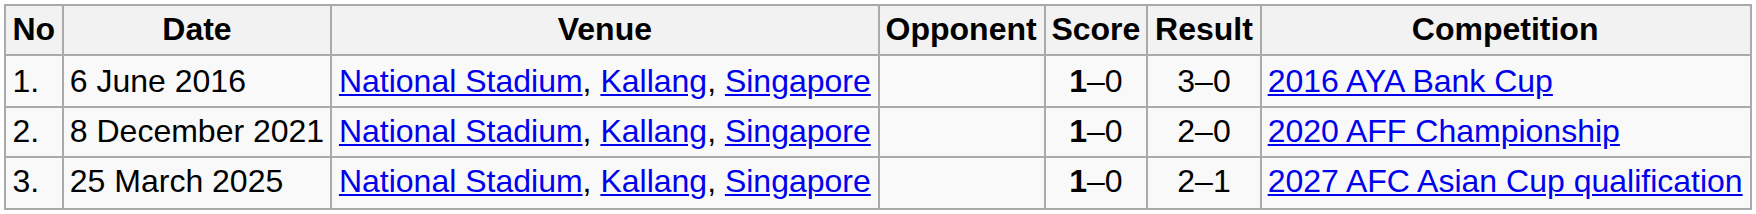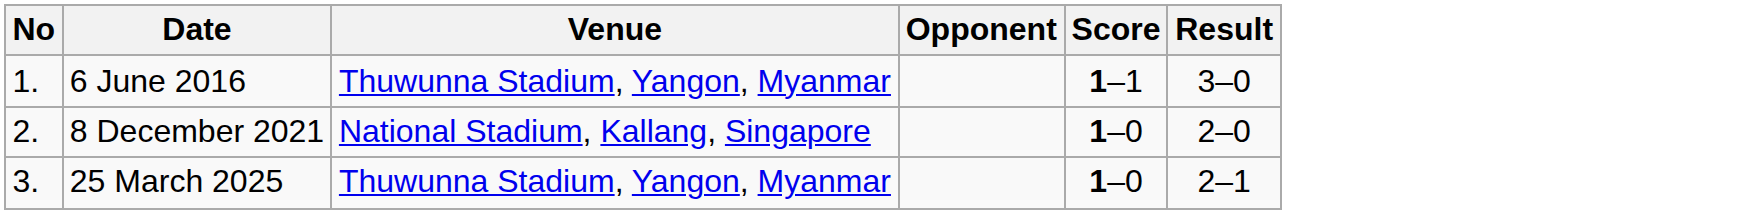 <table class="wikitable" style="font-size:100%;">
 <tr>
 <th>No</th>
 <th>Date</th>
 <th>Venue</th>
 <th>Opponent</th>
 <th>Score</th>
 <th>Result</th>
-<th>Competition</th>
 </tr>
 <tr>
 <td>1.</td>
 <td>6 June 2016</td>
-<td><a href='#'>National Stadium</a>, <a href='#'>Kallang</a>, <a href='#'>Singapore</a></td>
+<td><a href='#'>Thuwunna Stadium</a>, <a href='#'>Yangon</a>, <a href='#'>Myanmar</a></td>
 <td></td>
-<td align=center><strong>1</strong>–0</td>
+<td align=center><strong>1</strong>–1</td>
 <td align=center>3–0</td>
-<td><a href='#'>2016 AYA Bank Cup</a></td>
 </tr>
 <tr>
 <td>2.</td>
 <td>8 December 2021</td>
 <td><a href='#'>National Stadium</a>, <a href='#'>Kallang</a>, <a href='#'>Singapore</a></td>
 <td></td>
 <td align=center><strong>1</strong>–0</td>
 <td align=center>2–0</td>
-<td><a href='#'>2020 AFF Championship</a></td>
 </tr>
 <tr>
 <td>3.</td>
 <td>25 March 2025</td>
-<td><a href='#'>National Stadium</a>, <a href='#'>Kallang</a>, <a href='#'>Singapore</a></td>
+<td><a href='#'>Thuwunna Stadium</a>, <a href='#'>Yangon</a>, <a href='#'>Myanmar</a></td>
 <td></td>
 <td align=center><strong>1</strong>–0</td>
 <td align=center>2–1</td>
-<td><a href='#'>2027 AFC Asian Cup qualification</a></td>
 </tr>
 </table>
